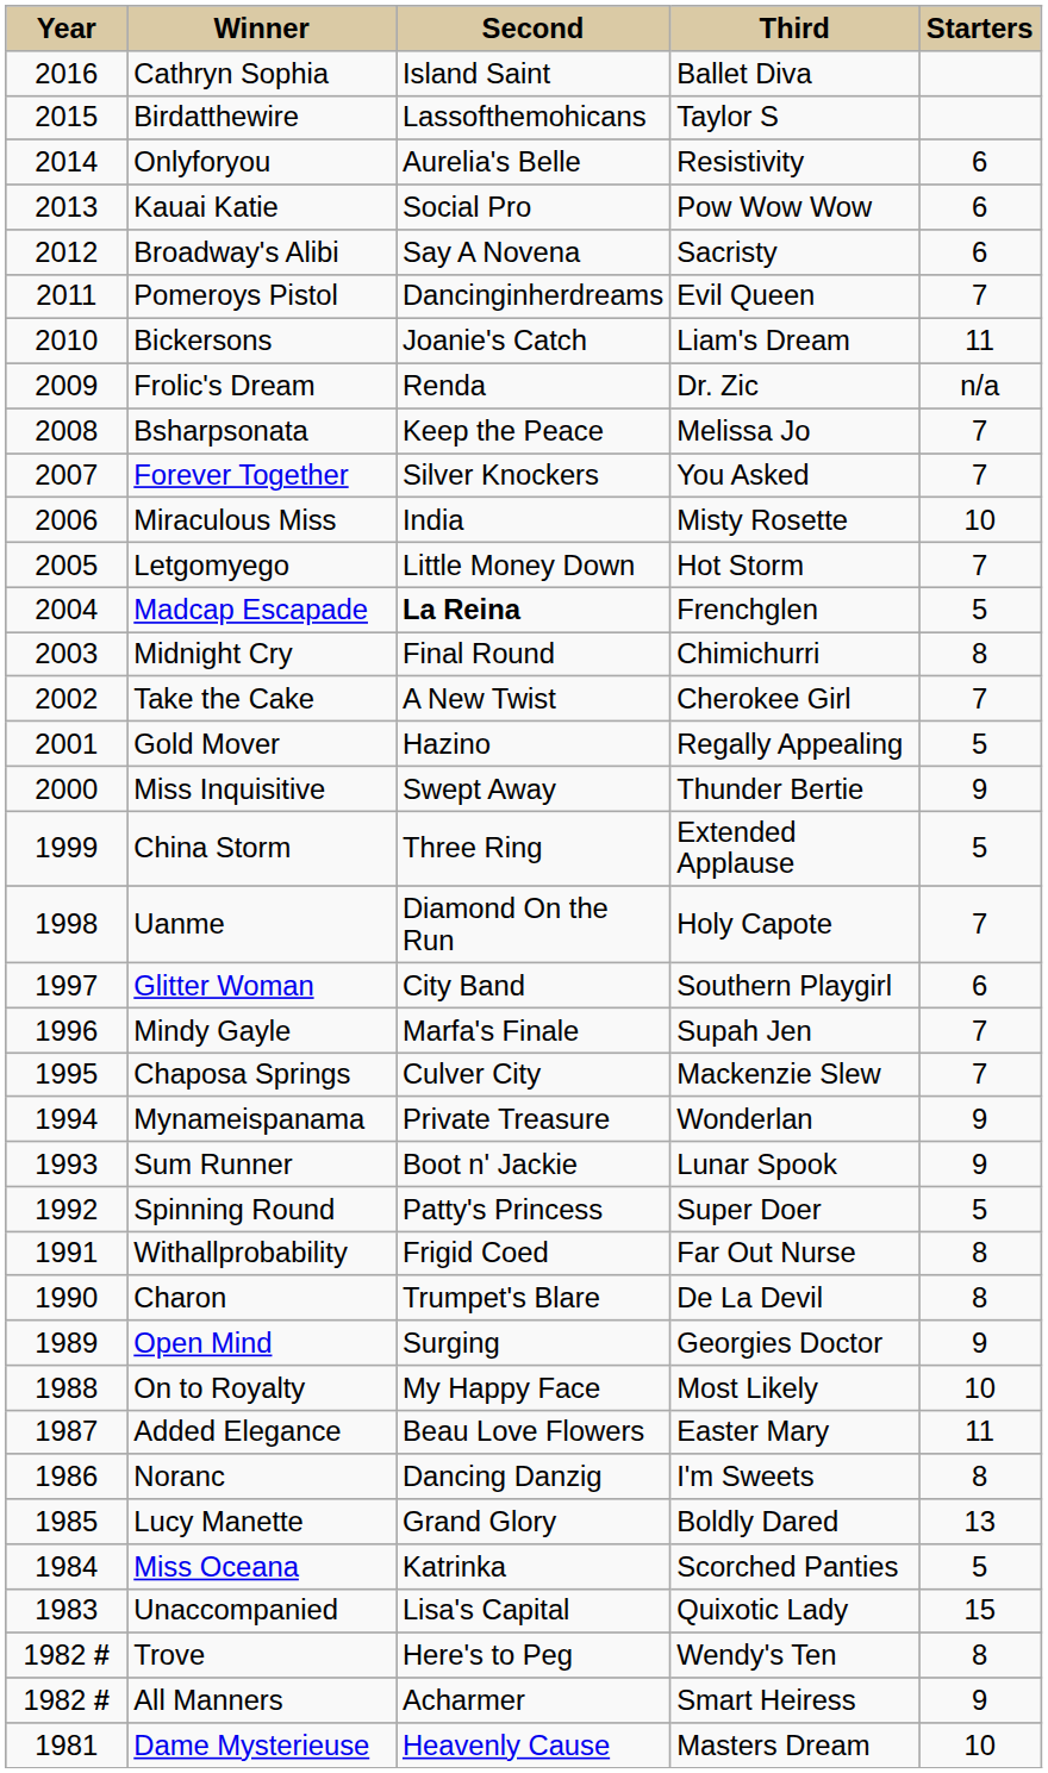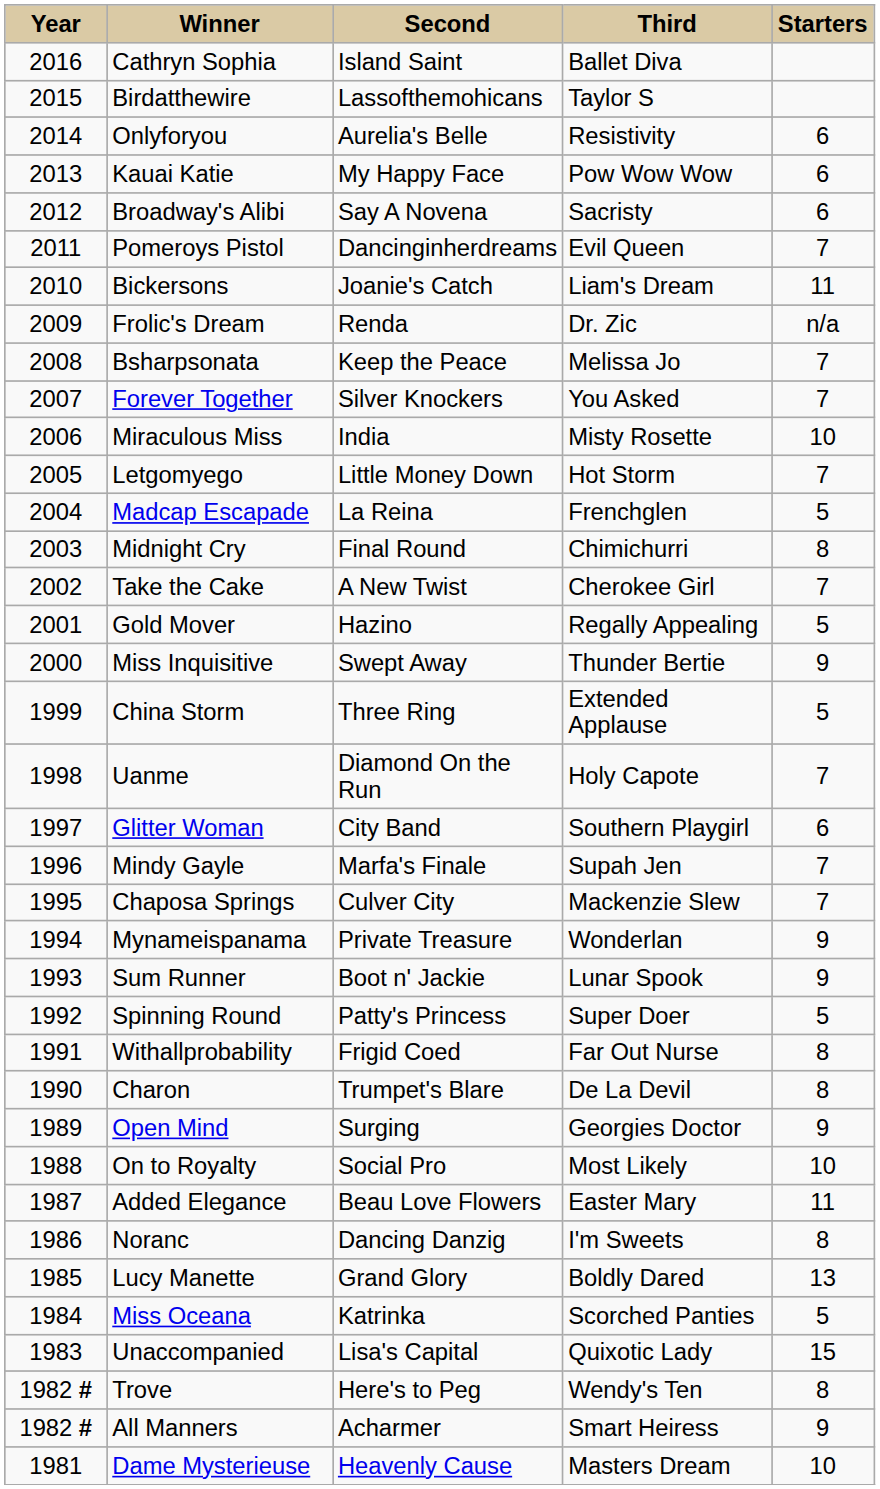 <table class = "wikitable sortable" | border="1" cellpadding="0" style="border-collapse: collapse; font-size:90%">
 <tr bgcolor="#DACAA5" align="center">
 <td width="55px"><strong>Year</strong> <br></td>
 <td width="130px"><strong>Winner</strong> <br></td>
 <td width="125px"><strong>Second</strong> <br></td>
 <td width="120px"><strong>Third</strong> <br></td>
 <td width="55px"><strong>Starters</strong></td>
 </tr>
 <tr>
 <td align=center>2016</td>
 <td>Cathryn Sophia</td>
 <td>Island Saint</td>
 <td>Ballet Diva</td>
 <td align=center></td>
 </tr>
 <tr>
 <td align=center>2015</td>
 <td>Birdatthewire</td>
 <td>Lassofthemohicans</td>
 <td>Taylor S</td>
 <td align=center></td>
 </tr>
 <tr>
 <td align=center>2014</td>
 <td>Onlyforyou</td>
 <td>Aurelia's Belle</td>
 <td>Resistivity</td>
 <td align=center>6</td>
 </tr>
 <tr>
 <td align=center>2013</td>
 <td>Kauai Katie</td>
-<td>Social Pro</td>
+<td>My Happy Face</td>
 <td>Pow Wow Wow</td>
 <td align=center>6</td>
 </tr>
 <tr>
 <td align=center>2012</td>
 <td>Broadway's Alibi</td>
 <td>Say A Novena</td>
 <td>Sacristy</td>
 <td align=center>6</td>
 </tr>
 <tr>
 <td align=center>2011</td>
 <td>Pomeroys Pistol</td>
 <td>Dancinginherdreams</td>
 <td>Evil Queen</td>
 <td align=center>7</td>
 </tr>
 <tr>
 <td align=center>2010</td>
 <td>Bickersons</td>
 <td>Joanie's Catch</td>
 <td>Liam's Dream</td>
 <td align=center>11</td>
 </tr>
 <tr>
 <td align=center>2009</td>
 <td>Frolic's Dream</td>
 <td>Renda</td>
 <td>Dr. Zic</td>
 <td align=center>n/a</td>
 </tr>
 <tr>
 <td align=center>2008</td>
 <td>Bsharpsonata</td>
 <td>Keep the Peace</td>
 <td>Melissa Jo</td>
 <td align=center>7</td>
 </tr>
 <tr>
 <td align=center>2007</td>
 <td><a href='#'>Forever Together</a></td>
 <td>Silver Knockers</td>
 <td>You Asked</td>
 <td align=center>7</td>
 </tr>
 <tr>
 <td align=center>2006</td>
 <td>Miraculous Miss</td>
 <td>India</td>
 <td>Misty Rosette</td>
 <td align=center>10</td>
 </tr>
 <tr>
 <td align=center>2005</td>
 <td>Letgomyego</td>
 <td>Little Money Down</td>
 <td>Hot Storm</td>
 <td align=center>7</td>
 </tr>
 <tr>
 <td align=center>2004</td>
 <td><a href='#'>Madcap Escapade</a></td>
-<td><strong>La Reina</strong></td>
+<td>La Reina</td>
 <td>Frenchglen</td>
 <td align=center>5</td>
 </tr>
 <tr>
 <td align=center>2003</td>
 <td>Midnight Cry</td>
 <td>Final Round</td>
 <td>Chimichurri</td>
 <td align=center>8</td>
 </tr>
 <tr>
 <td align=center>2002</td>
 <td>Take the Cake</td>
 <td>A New Twist</td>
 <td>Cherokee Girl</td>
 <td align=center>7</td>
 </tr>
 <tr>
 <td align=center>2001</td>
 <td>Gold Mover</td>
 <td>Hazino</td>
 <td>Regally Appealing</td>
 <td align=center>5</td>
 </tr>
 <tr>
 <td align=center>2000</td>
 <td>Miss Inquisitive</td>
 <td>Swept Away</td>
 <td>Thunder Bertie</td>
 <td align=center>9</td>
 </tr>
 <tr>
 <td align=center>1999</td>
 <td>China Storm</td>
 <td>Three Ring</td>
 <td>Extended Applause</td>
 <td align=center>5</td>
 </tr>
 <tr>
 <td align=center>1998</td>
 <td>Uanme</td>
 <td>Diamond On the Run</td>
 <td>Holy Capote</td>
 <td align=center>7</td>
 </tr>
 <tr>
 <td align=center>1997</td>
 <td><a href='#'>Glitter Woman</a></td>
 <td>City Band</td>
 <td>Southern Playgirl</td>
 <td align=center>6</td>
 </tr>
 <tr>
 <td align=center>1996</td>
 <td>Mindy Gayle</td>
 <td>Marfa's Finale</td>
 <td>Supah Jen</td>
 <td align=center>7</td>
 </tr>
 <tr>
 <td align=center>1995</td>
 <td>Chaposa Springs</td>
 <td>Culver City</td>
 <td>Mackenzie Slew</td>
 <td align=center>7</td>
 </tr>
 <tr>
 <td align=center>1994</td>
 <td>Mynameispanama</td>
 <td>Private Treasure</td>
 <td>Wonderlan</td>
 <td align=center>9</td>
 </tr>
 <tr>
 <td align=center>1993</td>
 <td>Sum Runner</td>
 <td>Boot n' Jackie</td>
 <td>Lunar Spook</td>
 <td align=center>9</td>
 </tr>
 <tr>
 <td align=center>1992</td>
 <td>Spinning Round</td>
 <td>Patty's Princess</td>
 <td>Super Doer</td>
 <td align=center>5</td>
 </tr>
 <tr>
 <td align=center>1991</td>
 <td>Withallprobability</td>
 <td>Frigid Coed</td>
 <td>Far Out Nurse</td>
 <td align=center>8</td>
 </tr>
 <tr>
 <td align=center>1990</td>
 <td>Charon</td>
 <td>Trumpet's Blare</td>
 <td>De La Devil</td>
 <td align=center>8</td>
 </tr>
 <tr>
 <td align=center>1989</td>
 <td><a href='#'>Open Mind</a></td>
 <td>Surging</td>
 <td>Georgies Doctor</td>
 <td align=center>9</td>
 </tr>
 <tr>
 <td align=center>1988</td>
 <td>On to Royalty</td>
-<td>My Happy Face</td>
+<td>Social Pro</td>
 <td>Most Likely</td>
 <td align=center>10</td>
 </tr>
 <tr>
 <td align=center>1987</td>
 <td>Added Elegance</td>
 <td>Beau Love Flowers</td>
 <td>Easter Mary</td>
 <td align=center>11</td>
 </tr>
 <tr>
 <td align=center>1986</td>
 <td>Noranc</td>
 <td>Dancing Danzig</td>
 <td>I'm Sweets</td>
 <td align=center>8</td>
 </tr>
 <tr>
 <td align=center>1985</td>
 <td>Lucy Manette</td>
 <td>Grand Glory</td>
 <td>Boldly Dared</td>
 <td align=center>13</td>
 </tr>
 <tr>
 <td align=center>1984</td>
 <td><a href='#'>Miss Oceana</a></td>
 <td>Katrinka</td>
 <td>Scorched Panties</td>
 <td align=center>5</td>
 </tr>
 <tr>
 <td align=center>1983</td>
 <td>Unaccompanied</td>
 <td>Lisa's Capital</td>
 <td>Quixotic Lady</td>
 <td align=center>15</td>
 </tr>
 <tr>
 <td align=center>1982 <strong>#</strong></td>
 <td>Trove</td>
 <td>Here's to Peg</td>
 <td>Wendy's Ten</td>
 <td align=center>8</td>
 </tr>
 <tr>
 <td align=center>1982  <strong>#</strong></td>
 <td>All Manners</td>
 <td>Acharmer</td>
 <td>Smart Heiress</td>
 <td align=center>9</td>
 </tr>
 <tr>
 <td align=center>1981</td>
 <td><a href='#'>Dame Mysterieuse</a></td>
 <td><a href='#'>Heavenly Cause</a></td>
 <td>Masters Dream</td>
 <td align=center>10</td>
 </tr>
 <tr>
 </tr>
 </table>
